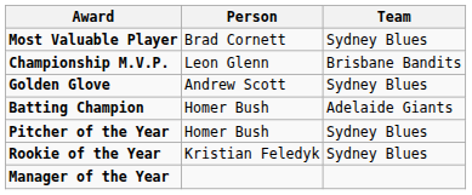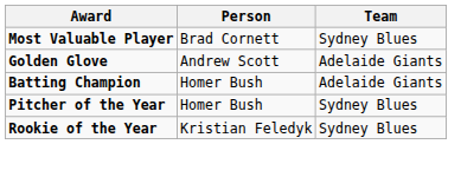 <table class="wikitable">
 <tr>
 <th>Award</th>
 <th>Person</th>
 <th>Team</th>
 </tr>
 <tr>
 <td><strong>Most Valuable Player</strong></td>
 <td>Brad Cornett</td>
 <td>Sydney Blues</td>
 </tr>
 <tr>
-<td><strong>Championship M.V.P.</strong></td>
-<td>Leon Glenn</td>
-<td>Brisbane Bandits</td>
-</tr>
-<tr>
 <td><strong>Golden Glove</strong></td>
 <td>Andrew Scott</td>
-<td>Sydney Blues</td>
+<td>Adelaide Giants</td>
 </tr>
 <tr>
 <td><strong>Batting Champion</strong></td>
 <td>Homer Bush</td>
 <td>Adelaide Giants</td>
 </tr>
 <tr>
 <td><strong>Pitcher of the Year</strong></td>
 <td>Homer Bush</td>
 <td>Sydney Blues</td>
 </tr>
 <tr>
 <td><strong>Rookie of the Year</strong></td>
 <td>Kristian Feledyk</td>
 <td>Sydney Blues</td>
 </tr>
-<tr>
-<td><strong>Manager of the Year</strong></td>
-<td></td>
-<td></td>
-</tr>
 </table>
